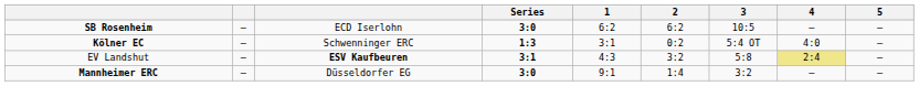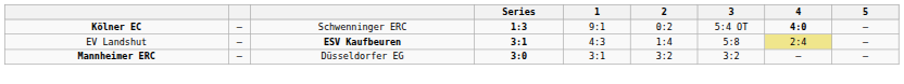 <table class="wikitable" width="80%">
 <tr style="background-color:#c0c0c0;">
 <th style="width:25%;"></th>
 <th style="width:2.5%;"></th>
 <th style="width:25%;"></th>
 <th style="width:10%;">Series</th>
 <th style="width:7.5%;">1</th>
 <th style="width:7.5%;">2</th>
 <th style="width:7.5%;">3</th>
 <th style="width:7.5%;">4</th>
 <th style="width:7.5%;">5</th>
 </tr>
 <tr align="center">
-<td><strong>SB Rosenheim</strong></td>
-<td>–</td>
-<td>ECD Iserlohn</td>
-<td><strong>3:0</strong></td>
-<td>6:2</td>
-<td>6:2</td>
-<td>10:5</td>
-<td>–</td>
-<td>–</td>
-</tr>
-<tr align="center">
 <td><strong>Kölner EC</strong></td>
 <td>–</td>
 <td>Schwenninger ERC</td>
 <td><strong>1:3</strong></td>
-<td>3:1</td>
+<td>9:1</td>
 <td>0:2</td>
 <td>5:4 OT</td>
-<td>4:0</td>
+<td><strong>4:0</strong></td>
 <td>–</td>
 </tr>
 <tr align="center">
 <td>EV Landshut</td>
 <td>–</td>
 <td><strong>ESV Kaufbeuren</strong></td>
 <td><strong>3:1</strong></td>
 <td>4:3</td>
-<td>3:2</td>
+<td>1:4</td>
 <td>5:8</td>
 <td style="background: khaki;">2:4</td>
 <td>–</td>
 </tr>
 <tr align="center">
 <td><strong>Mannheimer ERC</strong></td>
 <td>–</td>
 <td>Düsseldorfer EG</td>
 <td><strong>3:0</strong></td>
-<td>9:1</td>
-<td>1:4</td>
+<td>3:1</td>
+<td>3:2</td>
 <td>3:2</td>
 <td>–</td>
 <td>–</td>
 </tr>
 </table>
